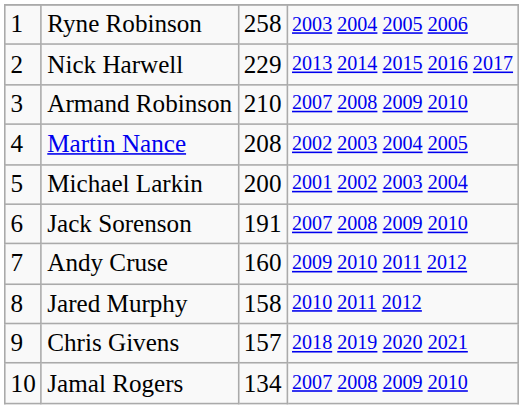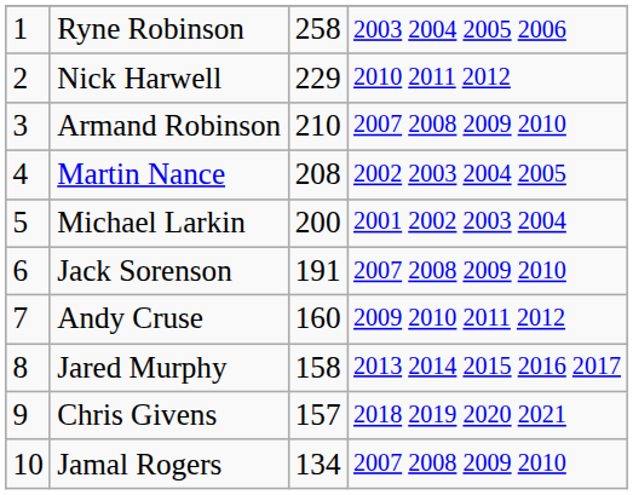 <table class="wikitable">
 <tr>
 </tr>
 <tr>
 <td>1</td>
 <td>Ryne Robinson</td>
 <td>258</td>
 <td style="font-size:80%;"><a href='#'>2003</a> <a href='#'>2004</a> <a href='#'>2005</a> <a href='#'>2006</a></td>
 </tr>
 <tr>
 <td>2</td>
 <td>Nick Harwell</td>
 <td>229</td>
-<td style="font-size:80%;"><a href='#'>2013</a> <a href='#'>2014</a> <a href='#'>2015</a> <a href='#'>2016</a> <a href='#'>2017</a></td>
+<td style="font-size:80%;"><a href='#'>2010</a> <a href='#'>2011</a> <a href='#'>2012</a></td>
 </tr>
 <tr>
 <td>3</td>
 <td>Armand Robinson</td>
 <td>210</td>
 <td style="font-size:80%;"><a href='#'>2007</a> <a href='#'>2008</a> <a href='#'>2009</a> <a href='#'>2010</a></td>
 </tr>
 <tr>
 <td>4</td>
 <td><a href='#'>Martin Nance</a></td>
 <td>208</td>
 <td style="font-size:80%;"><a href='#'>2002</a> <a href='#'>2003</a> <a href='#'>2004</a> <a href='#'>2005</a></td>
 </tr>
 <tr>
 <td>5</td>
 <td>Michael Larkin</td>
 <td>200</td>
 <td style="font-size:80%;"><a href='#'>2001</a> <a href='#'>2002</a> <a href='#'>2003</a> <a href='#'>2004</a></td>
 </tr>
 <tr>
 <td>6</td>
 <td>Jack Sorenson</td>
 <td>191</td>
 <td style="font-size:80%;"><a href='#'>2007</a> <a href='#'>2008</a> <a href='#'>2009</a> <a href='#'>2010</a></td>
 </tr>
 <tr>
 <td>7</td>
 <td>Andy Cruse</td>
 <td>160</td>
 <td style="font-size:80%;"><a href='#'>2009</a> <a href='#'>2010</a> <a href='#'>2011</a> <a href='#'>2012</a></td>
 </tr>
 <tr>
 <td>8</td>
 <td>Jared Murphy</td>
 <td>158</td>
-<td style="font-size:80%;"><a href='#'>2010</a> <a href='#'>2011</a> <a href='#'>2012</a></td>
+<td style="font-size:80%;"><a href='#'>2013</a> <a href='#'>2014</a> <a href='#'>2015</a> <a href='#'>2016</a> <a href='#'>2017</a></td>
 </tr>
 <tr>
 <td>9</td>
 <td>Chris Givens</td>
 <td>157</td>
 <td style="font-size:80%;"><a href='#'>2018</a> <a href='#'>2019</a> <a href='#'>2020</a> <a href='#'>2021</a></td>
 </tr>
 <tr>
 <td>10</td>
 <td>Jamal Rogers</td>
 <td>134</td>
 <td style="font-size:80%;"><a href='#'>2007</a> <a href='#'>2008</a> <a href='#'>2009</a> <a href='#'>2010</a></td>
 </tr>
 </table>
